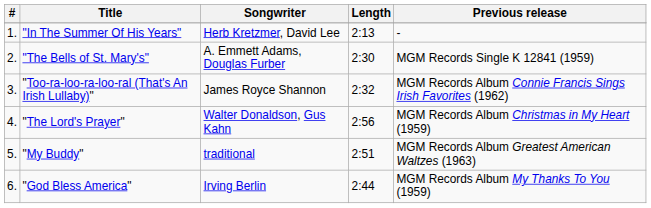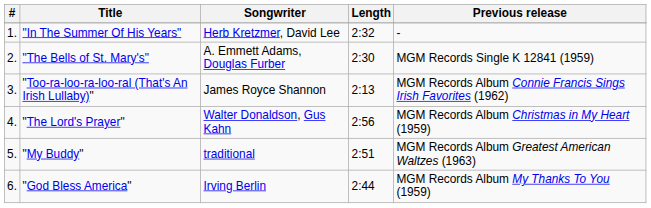 <table class="wikitable">
 <tr>
 <th>#</th>
 <th>Title</th>
 <th>Songwriter</th>
 <th>Length</th>
 <th>Previous release</th>
 </tr>
 <tr bgcolor="#ebf5ff">
 </tr>
 <tr>
 <td>1.</td>
 <td><a href='#'>"In The Summer Of His Years"</a></td>
 <td><a href='#'>Herb Kretzmer</a>, David Lee</td>
-<td>2:13</td>
+<td>2:32</td>
 <td>-</td>
 </tr>
 <tr>
 <td>2.</td>
 <td><a href='#'>"The Bells of St. Mary's"</a></td>
 <td>A. Emmett Adams, <a href='#'>Douglas Furber</a></td>
 <td>2:30</td>
 <td>MGM Records Single K 12841 (1959)</td>
 </tr>
 <tr>
 <td>3.</td>
 <td>"<a href='#'>Too-ra-loo-ra-loo-ral (That's An Irish Lullaby)</a>"</td>
 <td>James Royce Shannon</td>
-<td>2:32</td>
+<td>2:13</td>
 <td>MGM Records Album <em><a href='#'>Connie Francis Sings Irish Favorites</a></em> (1962)</td>
 </tr>
 <tr>
 <td>4.</td>
 <td>"<a href='#'>The Lord's Prayer</a>"</td>
 <td><a href='#'>Walter Donaldson</a>, <a href='#'>Gus Kahn</a></td>
 <td>2:56</td>
 <td>MGM Records Album <em><a href='#'>Christmas in My Heart</a></em> (1959)</td>
 </tr>
 <tr>
 <td>5.</td>
 <td>"<a href='#'>My Buddy</a>"</td>
 <td><a href='#'>traditional</a></td>
 <td>2:51</td>
 <td>MGM Records Album <em>Greatest American Waltzes</em> (1963)</td>
 </tr>
 <tr>
 <td>6.</td>
 <td>"<a href='#'>God Bless America</a>"</td>
 <td><a href='#'>Irving Berlin</a></td>
 <td>2:44</td>
 <td>MGM Records Album <em><a href='#'>My Thanks To You</a></em> (1959)</td>
 </tr>
 </table>
